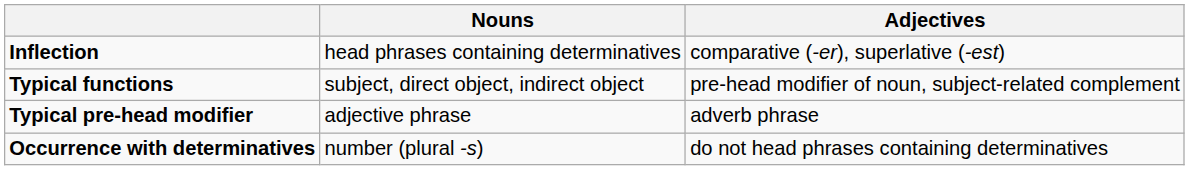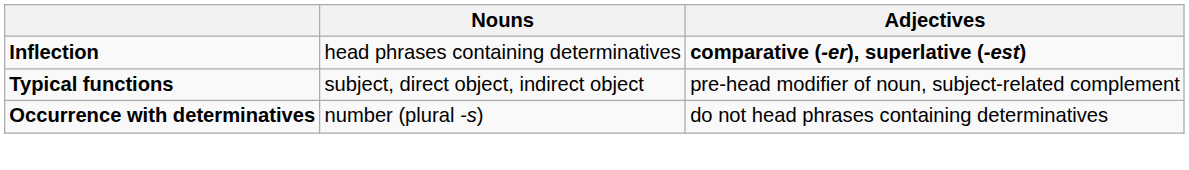 <table class="wikitable">
 <tr>
 <th></th>
 <th>Nouns</th>
 <th>Adjectives</th>
 </tr>
 <tr>
 <td><strong>Inflection</strong></td>
 <td>head phrases containing determinatives</td>
-<td>comparative (<em>-er</em>), superlative (<em>-est</em>)</td>
+<td><strong>comparative (<em>-er</em>), superlative (<em>-est</em>)</strong></td>
 </tr>
 <tr>
 <td><strong>Typical functions</strong></td>
 <td>subject, direct object, indirect object</td>
 <td>pre-head modifier of noun, subject-related complement</td>
 </tr>
 <tr>
-<td><strong>Typical pre-head modifier</strong></td>
-<td>adjective phrase</td>
-<td>adverb phrase</td>
-</tr>
-<tr>
 <td><strong>Occurrence with determinatives</strong></td>
 <td>number (plural <em>-s</em>)</td>
 <td>do not head phrases containing determinatives</td>
 </tr>
 </table>
